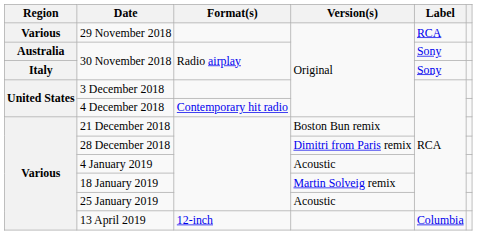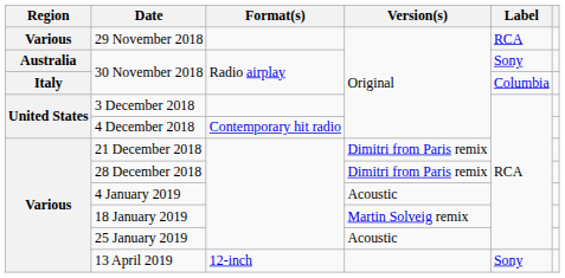 <table class="wikitable plainrowheaders">
 <tr>
 <th scope="col">Region</th>
 <th scope="col">Date</th>
 <th scope="col">Format(s)</th>
 <th scope="col">Version(s)</th>
 <th scope="col">Label</th>
 <th scope="col"></th>
 </tr>
 <tr>
 <th scope="row">Various</th>
 <td>29 November 2018</td>
 <td></td>
 <td rowspan="5">Original</td>
 <td><a href='#'>RCA</a></td>
 <td align="center"></td>
 </tr>
 <tr>
 <th scope="row">Australia</th>
 <td rowspan="2">30 November 2018</td>
 <td rowspan="2">Radio <a href='#'>airplay</a></td>
 <td><a href='#'>Sony</a></td>
 <td align="center"></td>
 </tr>
 <tr>
 <th scope="row">Italy</th>
-<td><a href='#'>Sony</a></td>
+<td><a href='#'>Columbia</a></td>
 <td align="center"></td>
 </tr>
 <tr>
 <th scope="row" rowspan="2">United States</th>
 <td>3 December 2018</td>
 <td></td>
 <td rowspan="7">RCA</td>
 <td align="center"></td>
 </tr>
 <tr>
 <td>4 December 2018</td>
 <td><a href='#'>Contemporary hit radio</a></td>
 <td align="center"></td>
 </tr>
 <tr>
 <th scope="row" rowspan="6">Various</th>
 <td>21 December 2018</td>
 <td rowspan="5"></td>
-<td>Boston Bun remix</td>
+<td><a href='#'>Dimitri from Paris</a> remix</td>
 <td align="center"></td>
 </tr>
 <tr>
 <td>28 December 2018</td>
 <td><a href='#'>Dimitri from Paris</a> remix</td>
 <td align="center"></td>
 </tr>
 <tr>
 <td>4 January 2019</td>
 <td>Acoustic</td>
 <td align="center"></td>
 </tr>
 <tr>
 <td>18 January 2019</td>
 <td><a href='#'>Martin Solveig</a> remix</td>
 <td align="center"></td>
 </tr>
 <tr>
 <td>25 January 2019</td>
 <td>Acoustic</td>
 <td align="center"></td>
 </tr>
 <tr>
 <td>13 April 2019</td>
 <td><a href='#'>12-inch</a></td>
 <td></td>
-<td><a href='#'>Columbia</a></td>
+<td><a href='#'>Sony</a></td>
 <td align="center"></td>
 </tr>
 </table>
